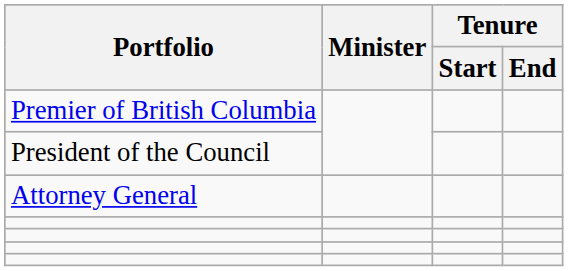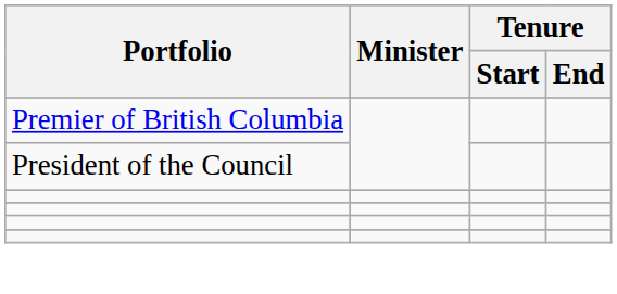 <table class="wikitable sortable">
 <tr>
 <th colspan="1" rowspan="2">Portfolio</th>
 <th rowspan="2">Minister</th>
 <th colspan="2">Tenure</th>
 </tr>
 <tr>
 <th>Start</th>
 <th>End</th>
 </tr>
 <tr>
 <td><a href='#'>Premier of British Columbia</a></td>
 <td rowspan="2"></td>
 <td></td>
 <td></td>
 </tr>
 <tr>
 <td>President of the Council</td>
-<td></td>
-<td></td>
-</tr>
-<tr>
-<td><a href='#'>Attorney General</a></td>
-<td></td>
 <td></td>
 <td></td>
 </tr>
 <tr>
 <td></td>
 <td></td>
 <td></td>
 <td></td>
 </tr>
 <tr>
 <td></td>
 <td></td>
 <td></td>
 <td></td>
 </tr>
 <tr>
 <td></td>
 <td></td>
 <td></td>
 <td></td>
 </tr>
 <tr>
 <td></td>
 <td></td>
 <td></td>
 <td></td>
 </tr>
 </table>
